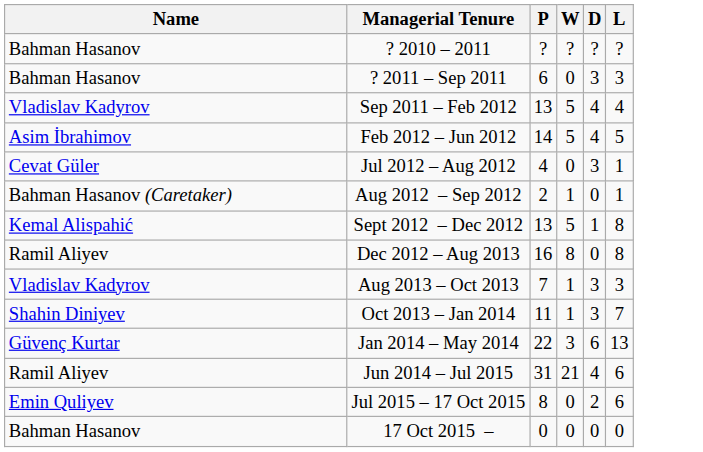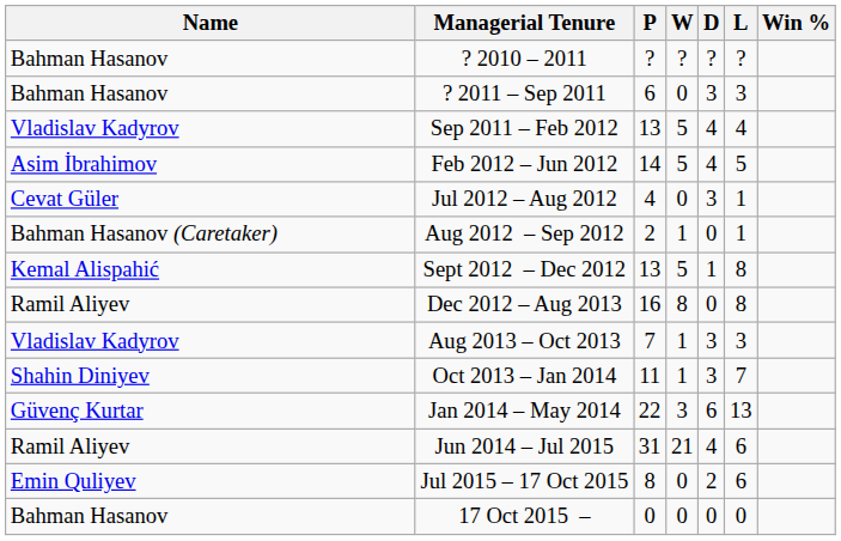 <table class="wikitable sortable" style="text-align: center;">
 <tr>
 <th style="width:18em">Name</th>
 <th>Managerial Tenure</th>
 <th>P</th>
 <th>W</th>
 <th>D</th>
 <th>L</th>
+<th>Win %</th>
 </tr>
 <tr>
 <td align="left"> Bahman Hasanov</td>
 <td>? 2010 – 2011</td>
 <td>?</td>
 <td>?</td>
 <td>?</td>
 <td>?</td>
+<td></td>
 </tr>
 <tr>
 <td align="left"> Bahman Hasanov</td>
 <td>? 2011 – Sep 2011</td>
 <td>6</td>
 <td>0</td>
 <td>3</td>
 <td>3</td>
+<td></td>
 </tr>
 <tr>
 <td align="left"> <a href='#'>Vladislav Kadyrov</a></td>
 <td>Sep 2011 – Feb 2012</td>
 <td>13</td>
 <td>5</td>
 <td>4</td>
 <td>4</td>
+<td></td>
 </tr>
 <tr>
 <td align="left"> <a href='#'>Asim İbrahimov</a></td>
 <td>Feb 2012 – Jun 2012</td>
 <td>14</td>
 <td>5</td>
 <td>4</td>
 <td>5</td>
+<td></td>
 </tr>
 <tr>
 <td align="left"> <a href='#'>Cevat Güler</a></td>
 <td>Jul 2012 – Aug 2012</td>
 <td>4</td>
 <td>0</td>
 <td>3</td>
 <td>1</td>
+<td></td>
 </tr>
 <tr>
 <td align="left"> Bahman Hasanov <em>(Caretaker)</em></td>
 <td>Aug 2012  – Sep 2012</td>
 <td>2</td>
 <td>1</td>
 <td>0</td>
 <td>1</td>
+<td></td>
 </tr>
 <tr>
 <td align="left"> <a href='#'>Kemal Alispahić</a></td>
 <td>Sept 2012  – Dec 2012</td>
 <td>13</td>
 <td>5</td>
 <td>1</td>
 <td>8</td>
+<td></td>
 </tr>
 <tr>
 <td align="left"> Ramil Aliyev</td>
 <td>Dec 2012 – Aug 2013</td>
 <td>16</td>
 <td>8</td>
 <td>0</td>
 <td>8</td>
+<td></td>
 </tr>
 <tr>
 <td align="left"> <a href='#'>Vladislav Kadyrov</a></td>
 <td>Aug 2013 – Oct 2013</td>
 <td>7</td>
 <td>1</td>
 <td>3</td>
 <td>3</td>
+<td></td>
 </tr>
 <tr>
 <td align="left"> <a href='#'>Shahin Diniyev</a></td>
 <td>Oct 2013 – Jan 2014</td>
 <td>11</td>
 <td>1</td>
 <td>3</td>
 <td>7</td>
+<td></td>
 </tr>
 <tr>
 <td align="left"> <a href='#'>Güvenç Kurtar</a></td>
 <td>Jan 2014 – May 2014</td>
 <td>22</td>
 <td>3</td>
 <td>6</td>
 <td>13</td>
+<td></td>
 </tr>
 <tr>
 <td align="left"> Ramil Aliyev</td>
 <td>Jun 2014 – Jul 2015</td>
 <td>31</td>
 <td>21</td>
 <td>4</td>
 <td>6</td>
+<td></td>
 </tr>
 <tr>
 <td align="left"> <a href='#'>Emin Quliyev</a></td>
 <td>Jul 2015 – 17 Oct 2015</td>
 <td>8</td>
 <td>0</td>
 <td>2</td>
 <td>6</td>
+<td></td>
 </tr>
 <tr>
 <td align="left"> Bahman Hasanov</td>
 <td>17 Oct 2015  –</td>
 <td>0</td>
 <td>0</td>
 <td>0</td>
 <td>0</td>
+<td></td>
 </tr>
 </table>
